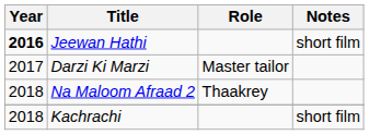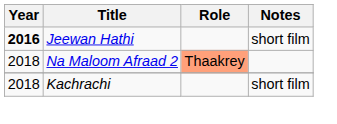 <table class="wikitable">
 <tr>
 <th>Year</th>
 <th>Title</th>
 <th>Role</th>
 <th>Notes</th>
 </tr>
 <tr>
 <td><strong>2016</strong></td>
 <td><em><a href='#'>Jeewan Hathi</a></em></td>
 <td></td>
 <td>short film</td>
 </tr>
 <tr>
-<td>2017</td>
-<td><em>Darzi Ki Marzi</em></td>
-<td>Master tailor</td>
-<td></td>
-</tr>
-<tr>
 <td>2018</td>
 <td><em><a href='#'>Na Maloom Afraad 2</a></em></td>
-<td>Thaakrey</td>
+<td style="background: lightsalmon;">Thaakrey</td>
 <td></td>
 </tr>
 <tr>
 </tr>
 <tr>
 <td>2018</td>
 <td><em>Kachrachi</em></td>
 <td></td>
 <td>short film</td>
 </tr>
 </table>
